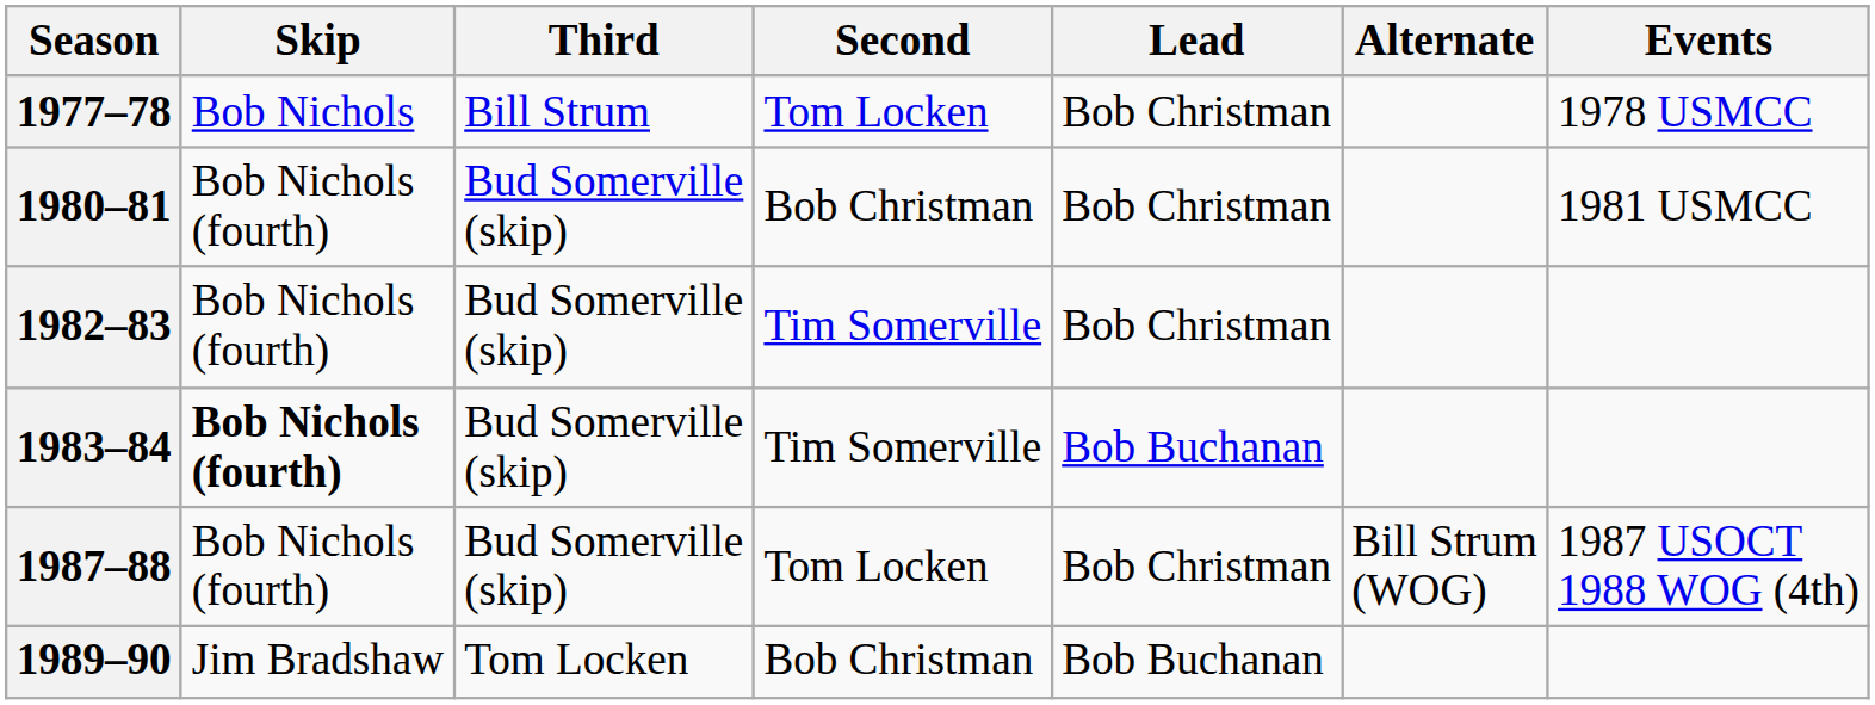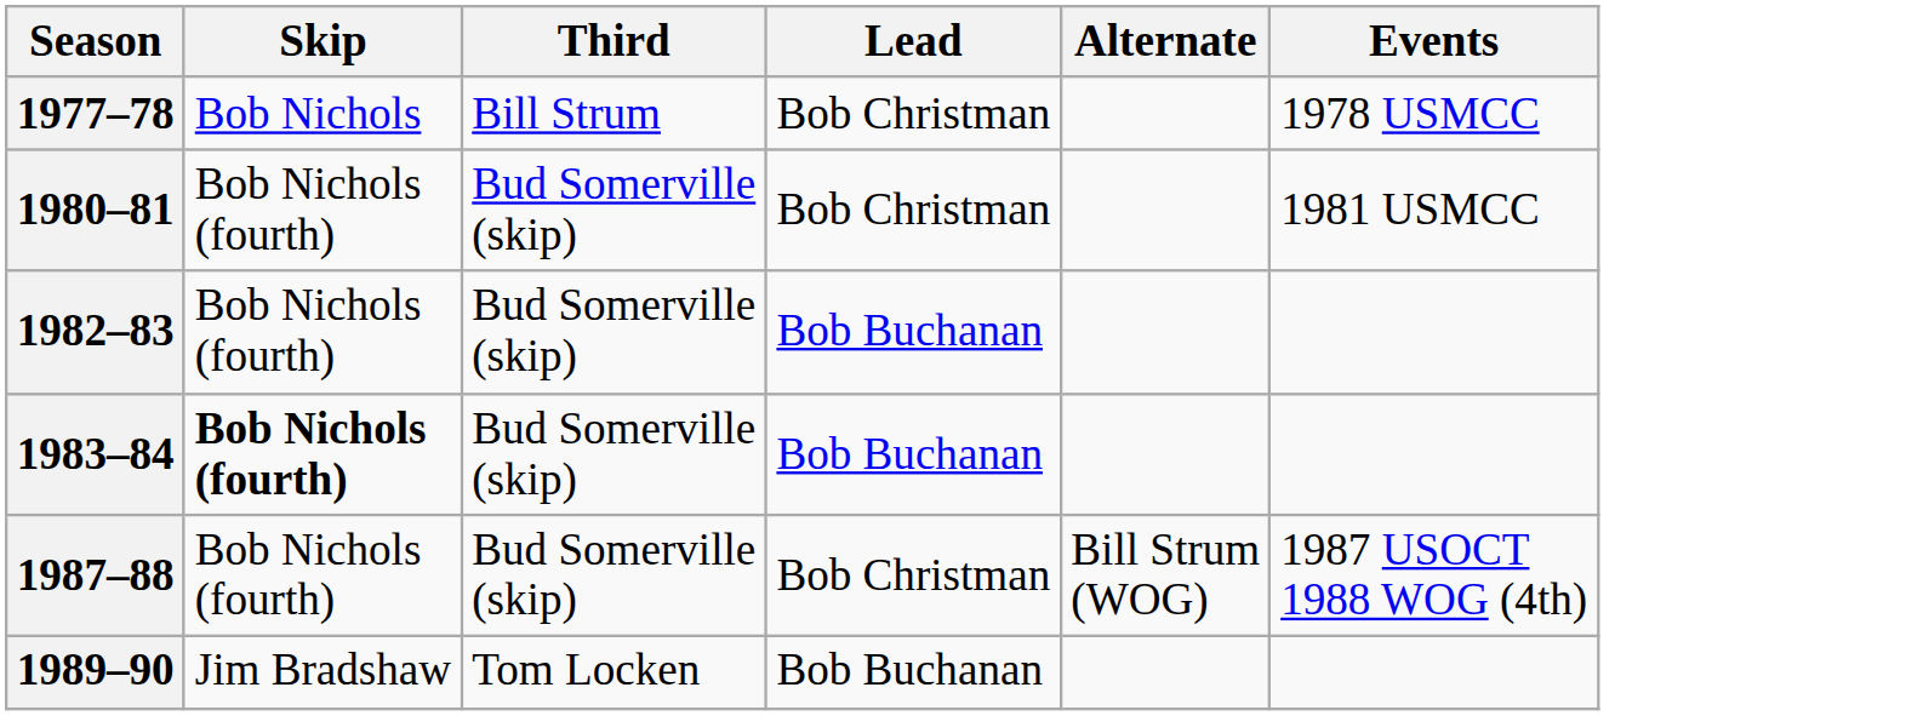 <table class="wikitable">
 <tr>
 <th scope="col">Season</th>
 <th scope="col">Skip</th>
 <th scope="col">Third</th>
-<th scope="col">Second</th>
 <th scope="col">Lead</th>
 <th scope="col">Alternate</th>
 <th scope="col">Events</th>
 </tr>
 <tr>
 <th scope="row">1977–78</th>
 <td><a href='#'>Bob Nichols</a></td>
 <td><a href='#'>Bill Strum</a></td>
-<td><a href='#'>Tom Locken</a></td>
 <td>Bob Christman</td>
 <td></td>
 <td>1978 <a href='#'>USMCC</a> <br> </td>
 </tr>
 <tr>
 <th scope="row">1980–81</th>
 <td>Bob Nichols<br>(fourth)</td>
 <td><a href='#'>Bud Somerville</a><br>(skip)</td>
 <td>Bob Christman</td>
-<td>Bob Christman</td>
 <td></td>
 <td>1981 USMCC <br> </td>
 </tr>
 <tr>
 <th scope="row">1982–83</th>
 <td>Bob Nichols<br>(fourth)</td>
 <td>Bud Somerville<br>(skip)</td>
-<td><a href='#'>Tim Somerville</a></td>
-<td>Bob Christman</td>
+<td><a href='#'>Bob Buchanan</a></td>
 <td></td>
 <td></td>
 </tr>
 <tr>
 <th scope="row">1983–84</th>
 <td><strong>Bob Nichols<br>(fourth)</strong></td>
 <td>Bud Somerville<br>(skip)</td>
-<td>Tim Somerville</td>
 <td><a href='#'>Bob Buchanan</a></td>
 <td></td>
 <td></td>
 </tr>
 <tr>
 <th scope="row">1987–88</th>
 <td>Bob Nichols<br>(fourth)</td>
 <td>Bud Somerville<br>(skip)</td>
-<td>Tom Locken</td>
 <td>Bob Christman</td>
 <td>Bill Strum<br>(WOG)</td>
 <td>1987 <a href='#'>USOCT</a> <br><a href='#'>1988 WOG</a> (4th)</td>
 </tr>
 <tr>
 <th scope="row">1989–90</th>
 <td>Jim Bradshaw</td>
 <td>Tom Locken</td>
-<td>Bob Christman</td>
 <td>Bob Buchanan</td>
 <td></td>
 <td></td>
 </tr>
 </table>
